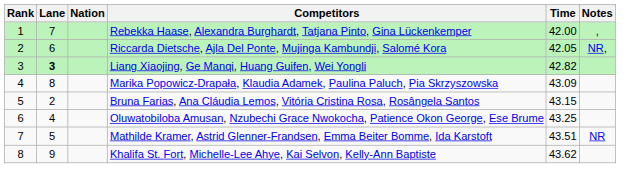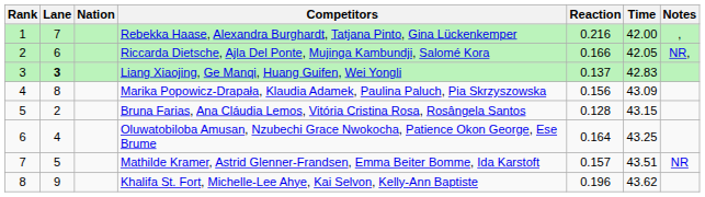 <table class="wikitable sortable" style="text-align:center; font-size:95%">
 <tr>
 <th>Rank</th>
 <th>Lane</th>
 <th>Nation</th>
 <th>Competitors</th>
+<th>Reaction</th>
 <th>Time</th>
 <th>Notes</th>
 </tr>
 <tr style="background:#bbf3bb;">
 <td>1</td>
 <td>7</td>
 <td align=left></td>
 <td align=left><a href='#'>Rebekka Haase</a>, <a href='#'>Alexandra Burghardt</a>, <a href='#'>Tatjana Pinto</a>, <a href='#'>Gina Lückenkemper</a></td>
+<td>0.216</td>
 <td>42.00</td>
 <td>, </td>
 </tr>
 <tr style="background:#bbf3bb;">
 <td>2</td>
 <td>6</td>
 <td align=left></td>
 <td align=left><a href='#'>Riccarda Dietsche</a>, <a href='#'>Ajla Del Ponte</a>, <a href='#'>Mujinga Kambundji</a>, <a href='#'>Salomé Kora</a></td>
+<td>0.166</td>
 <td>42.05</td>
 <td><a href='#'>NR</a>, </td>
 </tr>
 <tr style="background:#bbf3bb;">
 <td>3</td>
 <td><strong>3</strong></td>
 <td align=left></td>
 <td align=left><a href='#'>Liang Xiaojing</a>, <a href='#'>Ge Manqi</a>, <a href='#'>Huang Guifen</a>, <a href='#'>Wei Yongli</a></td>
-<td>42.82</td>
+<td>0.137</td>
+<td>42.83</td>
 <td></td>
 </tr>
 <tr>
 <td>4</td>
 <td>8</td>
 <td align=left></td>
 <td align=left><a href='#'>Marika Popowicz-Drapała</a>, <a href='#'>Klaudia Adamek</a>, <a href='#'>Paulina Paluch</a>, <a href='#'>Pia Skrzyszowska</a></td>
+<td>0.156</td>
 <td>43.09</td>
 <td></td>
 </tr>
 <tr>
 <td>5</td>
 <td>2</td>
 <td align=left></td>
 <td align=left><a href='#'>Bruna Farias</a>, <a href='#'>Ana Cláudia Lemos</a>, <a href='#'>Vitória Cristina Rosa</a>, <a href='#'>Rosângela Santos</a></td>
+<td>0.128</td>
 <td>43.15</td>
 <td></td>
 </tr>
 <tr>
 <td>6</td>
 <td>4</td>
 <td align=left></td>
 <td align=left><a href='#'>Oluwatobiloba Amusan</a>, <a href='#'>Nzubechi Grace Nwokocha</a>, <a href='#'>Patience Okon George</a>, <a href='#'>Ese Brume</a></td>
+<td>0.164</td>
 <td>43.25</td>
 <td></td>
 </tr>
 <tr>
 <td>7</td>
 <td>5</td>
 <td align=left></td>
 <td align=left><a href='#'>Mathilde Kramer</a>, <a href='#'>Astrid Glenner-Frandsen</a>, <a href='#'>Emma Beiter Bomme</a>, <a href='#'>Ida Karstoft</a></td>
+<td>0.157</td>
 <td>43.51</td>
 <td><a href='#'>NR</a></td>
 </tr>
 <tr>
 <td>8</td>
 <td>9</td>
 <td align=left></td>
 <td align=left><a href='#'>Khalifa St. Fort</a>, <a href='#'>Michelle-Lee Ahye</a>, <a href='#'>Kai Selvon</a>, <a href='#'>Kelly-Ann Baptiste</a></td>
+<td>0.196</td>
 <td>43.62</td>
 <td></td>
 </tr>
 </table>
